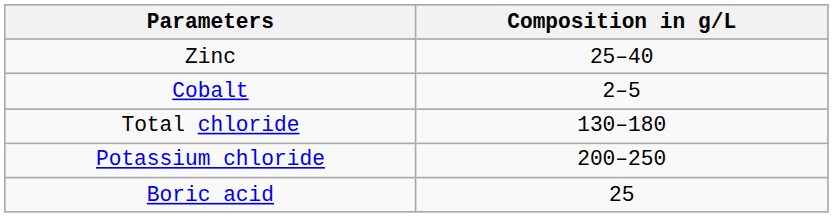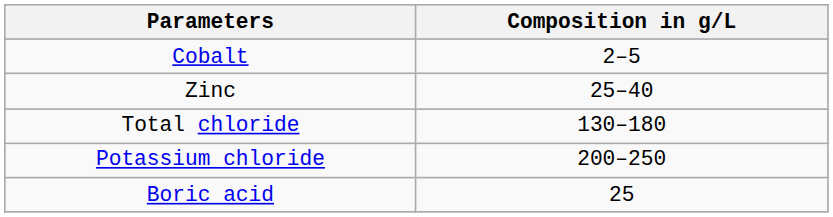 <table class="wikitable" style="text-align:center; width:40%;">
 <tr>
 <th scope=col>Parameters</th>
 <th scope=col>Composition in g/L</th>
 </tr>
 <tr>
+<td><a href='#'>Cobalt</a></td>
+<td>2–5</td>
+</tr>
+<tr>
 <td>Zinc</td>
 <td>25–40</td>
-</tr>
-<tr>
-<td><a href='#'>Cobalt</a></td>
-<td>2–5</td>
 </tr>
 <tr>
 <td>Total <a href='#'>chloride</a></td>
 <td>130–180</td>
 </tr>
 <tr>
 <td><a href='#'>Potassium chloride</a></td>
 <td>200–250</td>
 </tr>
 <tr>
 <td><a href='#'>Boric acid</a></td>
 <td>25</td>
 </tr>
 </table>
